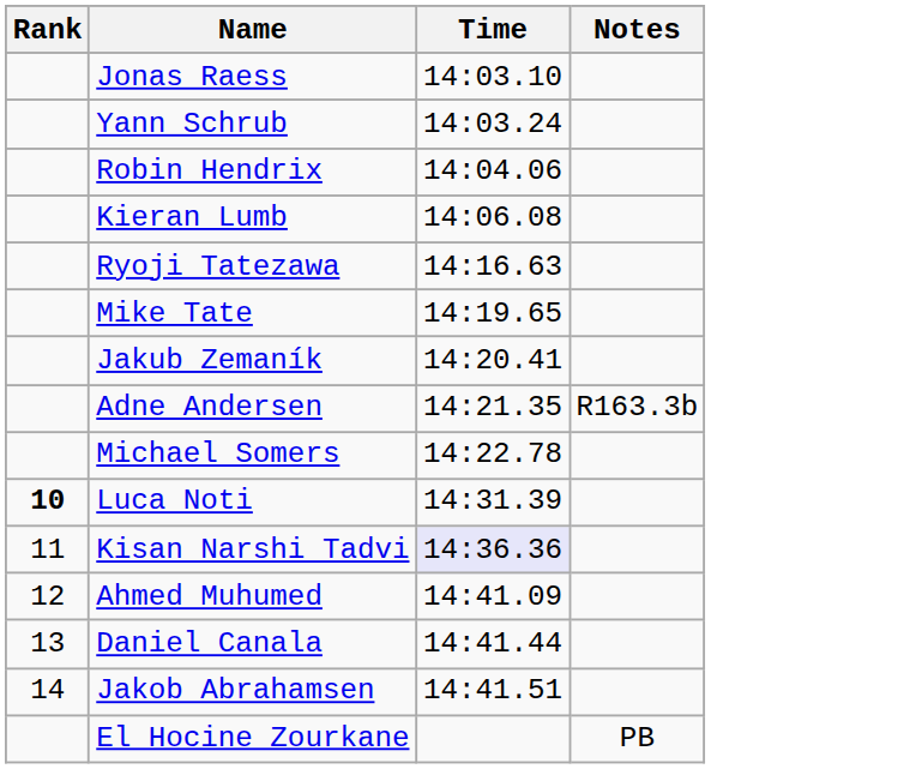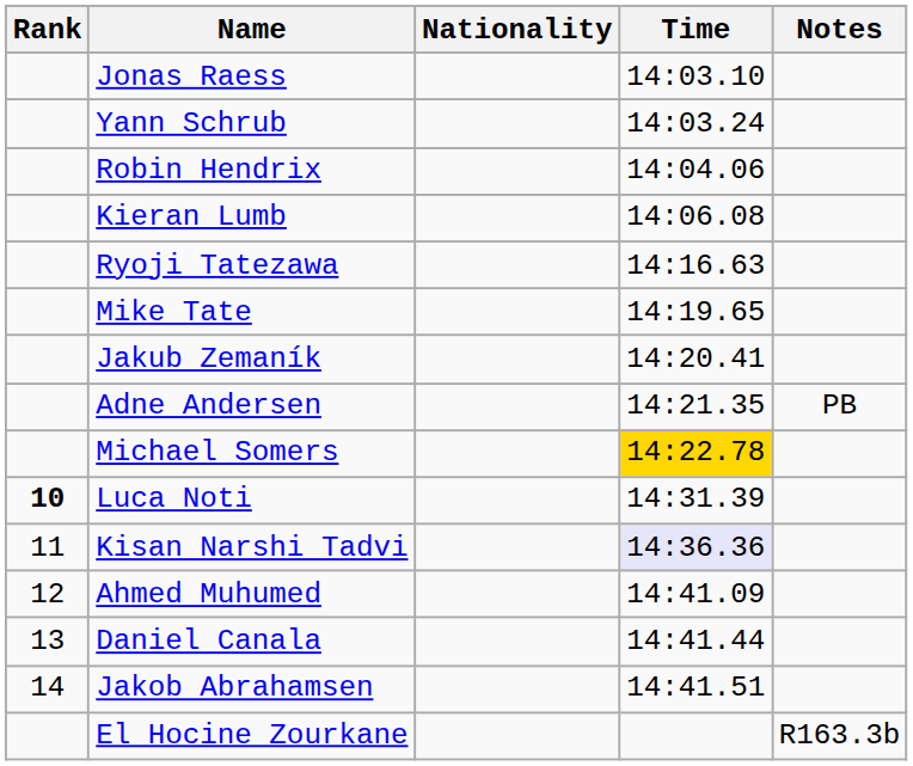 <table class="wikitable sortable" style="text-align:center">
 <tr>
 <th>Rank</th>
 <th>Name</th>
+<th>Nationality</th>
 <th>Time</th>
 <th>Notes</th>
 </tr>
 <tr>
 <td></td>
 <td align=left><a href='#'>Jonas Raess</a></td>
+<td align=left></td>
 <td>14:03.10</td>
 <td></td>
 </tr>
 <tr>
 <td></td>
 <td align=left><a href='#'>Yann Schrub</a></td>
+<td align=left></td>
 <td>14:03.24</td>
 <td></td>
 </tr>
 <tr>
 <td></td>
 <td align=left><a href='#'>Robin Hendrix</a></td>
+<td align=left></td>
 <td>14:04.06</td>
 <td></td>
 </tr>
 <tr>
 <td></td>
 <td align=left><a href='#'>Kieran Lumb</a></td>
+<td align=left></td>
 <td>14:06.08</td>
 <td></td>
 </tr>
 <tr>
 <td></td>
 <td align=left><a href='#'>Ryoji Tatezawa</a></td>
+<td align=left></td>
 <td>14:16.63</td>
 <td></td>
 </tr>
 <tr>
 <td></td>
 <td align=left><a href='#'>Mike Tate</a></td>
+<td align=left></td>
 <td>14:19.65</td>
 <td></td>
 </tr>
 <tr>
 <td></td>
 <td align=left><a href='#'>Jakub Zemaník</a></td>
+<td align=left></td>
 <td>14:20.41</td>
 <td></td>
 </tr>
 <tr>
 <td></td>
 <td align=left><a href='#'>Adne Andersen</a></td>
+<td align=left></td>
 <td>14:21.35</td>
-<td>R163.3b</td>
+<td>PB</td>
 </tr>
 <tr>
 <td></td>
 <td align=left><a href='#'>Michael Somers</a></td>
-<td>14:22.78</td>
+<td align=left></td>
+<td style="background: gold;">14:22.78</td>
 <td></td>
 </tr>
 <tr>
 <td><strong>10</strong></td>
 <td align=left><a href='#'>Luca Noti</a></td>
+<td align=left></td>
 <td>14:31.39</td>
 <td></td>
 </tr>
 <tr>
 <td>11</td>
 <td align=left><a href='#'>Kisan Narshi Tadvi</a></td>
+<td align=left></td>
 <td style="background: lavender;">14:36.36</td>
 <td></td>
 </tr>
 <tr>
 <td>12</td>
 <td align=left><a href='#'>Ahmed Muhumed</a></td>
+<td align=left></td>
 <td>14:41.09</td>
 <td></td>
 </tr>
 <tr>
 <td>13</td>
 <td align=left><a href='#'>Daniel Canala</a></td>
+<td align=left></td>
 <td>14:41.44</td>
 <td></td>
 </tr>
 <tr>
 <td>14</td>
 <td align=left><a href='#'>Jakob Abrahamsen</a></td>
+<td align=left></td>
 <td>14:41.51</td>
 <td></td>
 </tr>
 <tr>
 <td></td>
 <td align=left><a href='#'>El Hocine Zourkane</a></td>
+<td align=left></td>
 <td></td>
-<td>PB</td>
+<td>R163.3b</td>
 </tr>
 </table>
